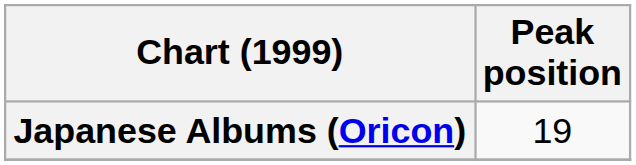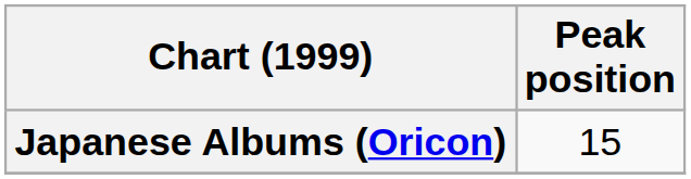 <table class="wikitable plainrowheaders">
 <tr>
 <th>Chart (1999)</th>
 <th>Peak<br>position</th>
 </tr>
 <tr>
 <th scope="row">Japanese Albums (<a href='#'>Oricon</a>)</th>
-<td style="text-align:center;">19</td>
+<td style="text-align:center;">15</td>
 </tr>
 <tr>
 </tr>
 </table>
